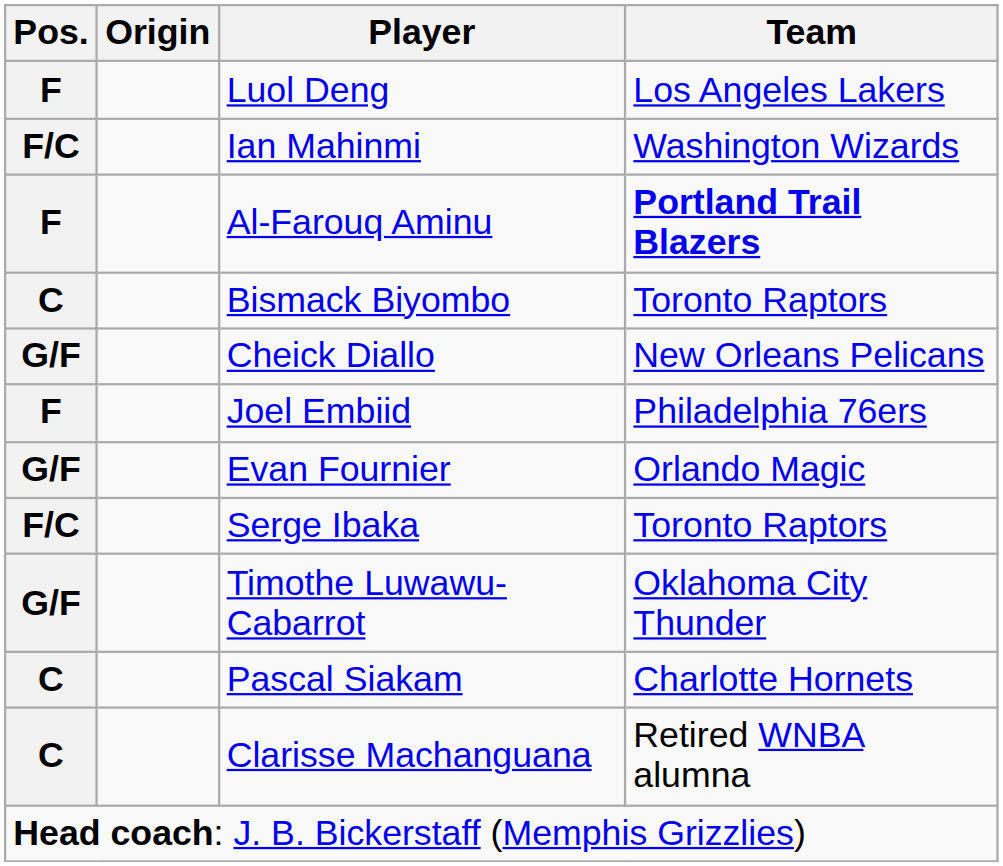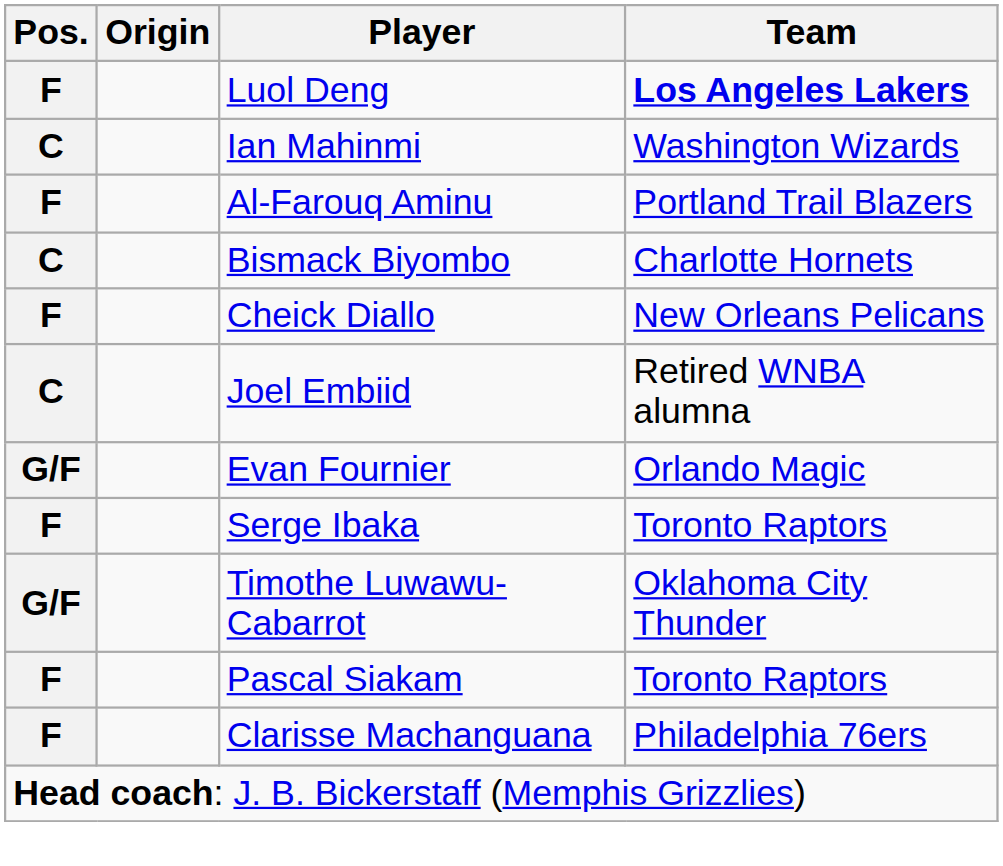 <table class="wikitable">
 <tr>
 <th>Pos.</th>
 <th>Origin</th>
 <th style="width:175px;">Player</th>
 <th width=160>Team</th>
 </tr>
 <tr>
 <th>F</th>
 <td></td>
 <td><a href='#'>Luol Deng</a></td>
-<td><a href='#'>Los Angeles Lakers</a></td>
+<td><strong><a href='#'>Los Angeles Lakers</a></strong></td>
 </tr>
 <tr>
-<th>F/C</th>
+<th>C</th>
 <td></td>
 <td><a href='#'>Ian Mahinmi</a></td>
 <td><a href='#'>Washington Wizards</a></td>
 </tr>
 <tr>
 <th>F</th>
 <td></td>
 <td><a href='#'>Al-Farouq Aminu</a></td>
-<td><strong><a href='#'>Portland Trail Blazers</a></strong></td>
+<td><a href='#'>Portland Trail Blazers</a></td>
 </tr>
 <tr>
 <th>C</th>
 <td></td>
 <td><a href='#'>Bismack Biyombo</a></td>
-<td><a href='#'>Toronto Raptors</a></td>
+<td><a href='#'>Charlotte Hornets</a></td>
 </tr>
 <tr>
-<th>G/F</th>
+<th>F</th>
 <td></td>
 <td><a href='#'>Cheick Diallo</a></td>
 <td><a href='#'>New Orleans Pelicans</a></td>
 </tr>
 <tr>
-<th>F</th>
+<th>C</th>
 <td></td>
 <td><a href='#'>Joel Embiid</a></td>
-<td><a href='#'>Philadelphia 76ers</a></td>
+<td>Retired <a href='#'>WNBA</a> alumna</td>
 </tr>
 <tr>
 <th>G/F</th>
 <td></td>
 <td><a href='#'>Evan Fournier</a></td>
 <td><a href='#'>Orlando Magic</a></td>
 </tr>
 <tr>
-<th>F/C</th>
+<th>F</th>
 <td></td>
 <td><a href='#'>Serge Ibaka</a></td>
 <td><a href='#'>Toronto Raptors</a></td>
 </tr>
 <tr>
 <th>G/F</th>
 <td></td>
 <td><a href='#'>Timothe Luwawu-Cabarrot</a></td>
 <td><a href='#'>Oklahoma City Thunder</a></td>
 </tr>
 <tr>
-<th>C</th>
+<th>F</th>
 <td></td>
 <td><a href='#'>Pascal Siakam</a></td>
-<td><a href='#'>Charlotte Hornets</a></td>
+<td><a href='#'>Toronto Raptors</a></td>
 </tr>
 <tr>
-<th>C</th>
+<th>F</th>
 <td></td>
 <td><a href='#'>Clarisse Machanguana</a></td>
-<td>Retired <a href='#'>WNBA</a> alumna</td>
+<td><a href='#'>Philadelphia 76ers</a></td>
 </tr>
 <tr>
 <td colspan="5"><strong>Head coach</strong>: <a href='#'>J. B. Bickerstaff</a> (<a href='#'>Memphis Grizzlies</a>)</td>
 </tr>
 </table>
